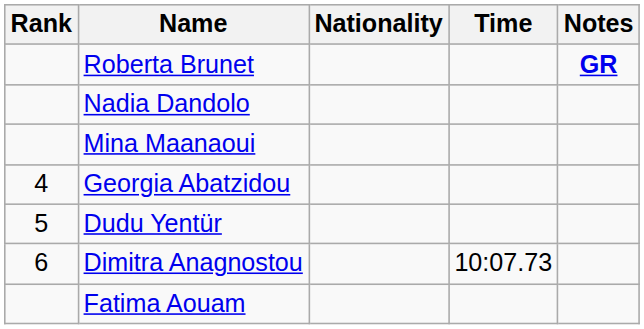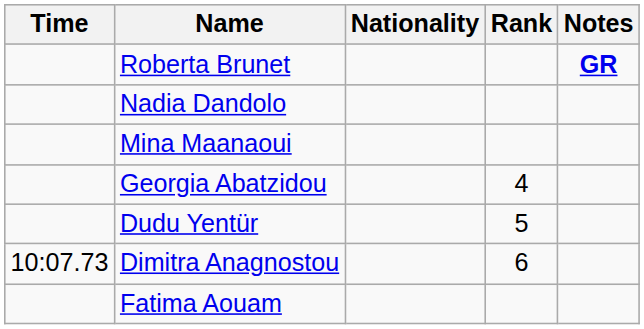 <table class="wikitable sortable" style="text-align:center">
 <tr>
-<th>Rank</th>
+<th>Time</th>
 <th>Name</th>
 <th>Nationality</th>
-<th>Time</th>
+<th>Rank</th>
 <th>Notes</th>
 </tr>
 <tr>
 <td></td>
 <td align=left><a href='#'>Roberta Brunet</a></td>
 <td align=left></td>
 <td></td>
 <td><strong><a href='#'>GR</a></strong></td>
 </tr>
 <tr>
 <td></td>
 <td align=left><a href='#'>Nadia Dandolo</a></td>
 <td align=left></td>
 <td></td>
 <td></td>
 </tr>
 <tr>
 <td></td>
 <td align=left><a href='#'>Mina Maanaoui</a></td>
 <td align=left></td>
 <td></td>
 <td></td>
 </tr>
 <tr>
-<td>4</td>
+<td></td>
 <td align=left><a href='#'>Georgia Abatzidou</a></td>
 <td align=left></td>
-<td></td>
+<td>4</td>
 <td></td>
 </tr>
 <tr>
-<td>5</td>
+<td></td>
 <td align=left><a href='#'>Dudu Yentür</a></td>
 <td align=left></td>
-<td></td>
+<td>5</td>
 <td></td>
 </tr>
 <tr>
-<td>6</td>
+<td>10:07.73</td>
 <td align=left><a href='#'>Dimitra Anagnostou</a></td>
 <td align=left></td>
-<td>10:07.73</td>
+<td>6</td>
 <td></td>
 </tr>
 <tr>
 <td></td>
 <td align=left><a href='#'>Fatima Aouam</a></td>
 <td align=left></td>
 <td></td>
 <td></td>
 </tr>
 </table>
